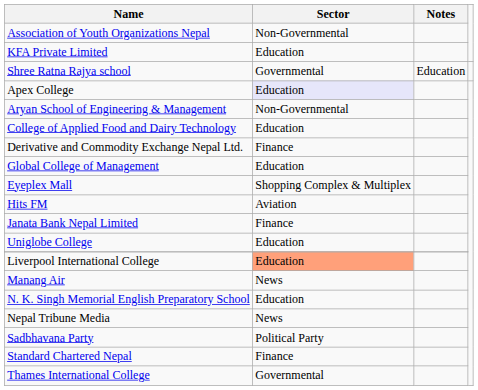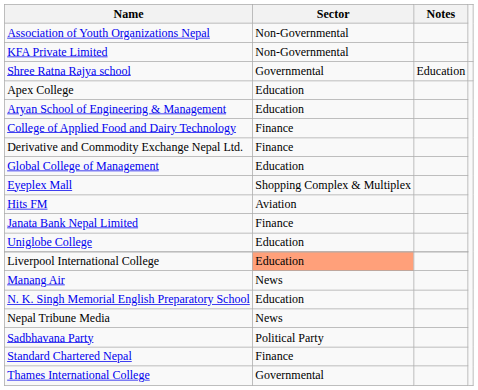 <table class="wikitable">
 <tr>
 <th>Name</th>
 <th>Sector</th>
 <th>Notes</th>
 </tr>
 <tr>
 <td><a href='#'>Association of Youth Organizations Nepal</a></td>
 <td>Non-Governmental</td>
 <td></td>
 </tr>
 <tr>
 <td><a href='#'>KFA Private Limited</a></td>
-<td>Education</td>
+<td>Non-Governmental</td>
 <td></td>
 </tr>
 <tr>
 <td><a href='#'>Shree Ratna Rajya school</a></td>
 <td>Governmental</td>
 <td>Education</td>
 <td></td>
 </tr>
 <tr>
 <td>Apex College</td>
-<td style="background: lavender;">Education</td>
+<td>Education</td>
 <td></td>
 </tr>
 <tr>
 <td><a href='#'>Aryan School of Engineering & Management</a></td>
-<td>Non-Governmental</td>
+<td>Education</td>
 <td></td>
 </tr>
 <tr>
 <td><a href='#'>College of Applied Food and Dairy Technology</a></td>
-<td>Education</td>
+<td>Finance</td>
 <td></td>
 </tr>
 <tr>
 <td>Derivative and Commodity Exchange Nepal Ltd.</td>
 <td>Finance</td>
 <td></td>
 </tr>
 <tr>
 <td><a href='#'>Global College of Management</a></td>
 <td>Education</td>
 <td></td>
 </tr>
 <tr>
 <td><a href='#'>Eyeplex Mall</a></td>
 <td>Shopping Complex & Multiplex</td>
 <td></td>
 </tr>
 <tr>
 <td><a href='#'>Hits FM</a></td>
 <td>Aviation</td>
 <td></td>
 </tr>
 <tr>
 <td><a href='#'>Janata Bank Nepal Limited</a></td>
 <td>Finance</td>
 <td></td>
 </tr>
 <tr>
 <td><a href='#'>Uniglobe College</a></td>
 <td>Education</td>
 <td></td>
 </tr>
 <tr>
 </tr>
 <tr>
 <td>Liverpool International College</td>
 <td style="background: lightsalmon;">Education</td>
 <td></td>
 </tr>
 <tr>
 <td><a href='#'>Manang Air</a></td>
 <td>News</td>
 <td></td>
 </tr>
 <tr>
 <td><a href='#'>N. K. Singh Memorial English Preparatory School</a></td>
 <td>Education</td>
 <td></td>
 </tr>
 <tr>
 <td>Nepal Tribune Media</td>
 <td>News</td>
 <td></td>
 </tr>
 <tr>
 <td><a href='#'>Sadbhavana Party</a></td>
 <td>Political Party</td>
 <td></td>
 </tr>
 <tr>
 <td><a href='#'>Standard Chartered Nepal</a></td>
 <td>Finance</td>
 <td></td>
 </tr>
 <tr>
 <td><a href='#'>Thames International College</a></td>
 <td>Governmental</td>
 <td></td>
 </tr>
 </table>
